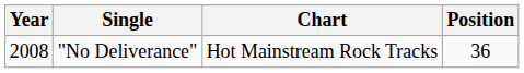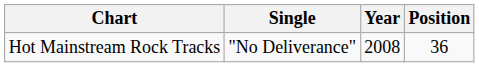 <table class="wikitable">
 <tr>
+<th>Chart</th>
+<th>Single</th>
 <th>Year</th>
-<th>Single</th>
-<th>Chart</th>
 <th>Position</th>
 </tr>
 <tr>
+<td>Hot Mainstream Rock Tracks</td>
+<td>"No Deliverance"</td>
 <td>2008</td>
-<td>"No Deliverance"</td>
-<td>Hot Mainstream Rock Tracks</td>
 <td align="center">36</td>
 </tr>
 </table>
